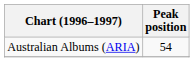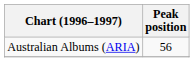 <table class="wikitable sortable">
 <tr>
 <th>Chart (1996–1997)</th>
 <th>Peak<br>position</th>
 </tr>
 <tr>
 <td>Australian Albums (<a href='#'>ARIA</a>)</td>
-<td style="text-align:center;">54</td>
+<td style="text-align:center;">56</td>
 </tr>
 <tr>
 </tr>
 <tr>
 </tr>
 <tr>
 </tr>
 </table>
